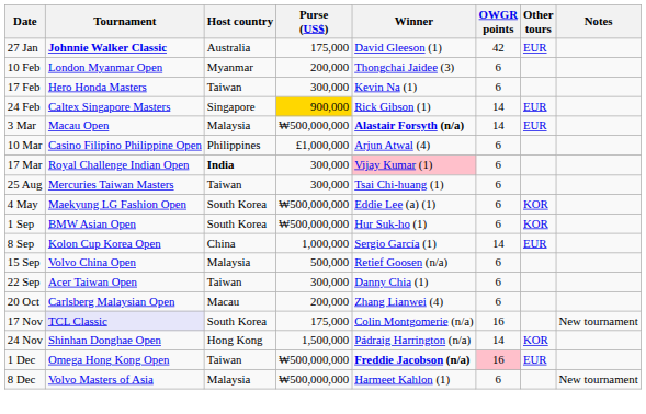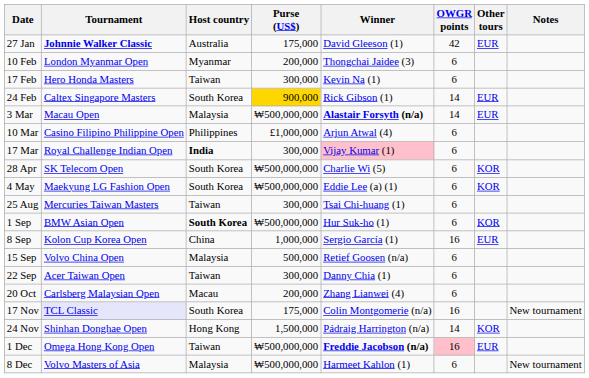 <table class="wikitable" style="font-size:95%">
 <tr>
 <th>Date</th>
 <th>Tournament</th>
 <th>Host country</th>
 <th>Purse<br>(<a href='#'>US$</a>)</th>
 <th>Winner</th>
 <th><a href='#'>OWGR</a><br>points</th>
 <th>Other<br>tours</th>
 <th>Notes</th>
 </tr>
 <tr>
 <td>27 Jan</td>
 <td><strong><a href='#'>Johnnie Walker Classic</a></strong></td>
 <td>Australia</td>
 <td align=right>175,000</td>
 <td> <a href='#'>David Gleeson</a> (1)</td>
 <td align=center>42</td>
 <td><a href='#'>EUR</a></td>
 <td></td>
 </tr>
 <tr>
 <td>10 Feb</td>
 <td><a href='#'>London Myanmar Open</a></td>
 <td>Myanmar</td>
 <td align=right>200,000</td>
 <td> <a href='#'>Thongchai Jaidee</a> (3)</td>
 <td align=center>6</td>
 <td></td>
 <td></td>
 </tr>
 <tr>
 <td>17 Feb</td>
 <td><a href='#'>Hero Honda Masters</a></td>
 <td>Taiwan</td>
 <td align=right>300,000</td>
 <td> <a href='#'>Kevin Na</a> (1)</td>
 <td align=center>6</td>
 <td></td>
 <td></td>
 </tr>
 <tr>
 <td>24 Feb</td>
 <td><a href='#'>Caltex Singapore Masters</a></td>
-<td>Singapore</td>
+<td>South Korea</td>
 <td align=right style="background: gold;">900,000</td>
 <td> <a href='#'>Rick Gibson</a> (1)</td>
 <td align=center>14</td>
 <td><a href='#'>EUR</a></td>
 <td></td>
 </tr>
 <tr>
 <td>3 Mar</td>
 <td><a href='#'>Macau Open</a></td>
 <td>Malaysia</td>
 <td align=right>₩500,000,000</td>
 <td><strong> <a href='#'>Alastair Forsyth</a> (n/a)</strong></td>
 <td align=center>14</td>
 <td><a href='#'>EUR</a></td>
 <td></td>
 </tr>
 <tr>
 <td>10 Mar</td>
 <td><a href='#'>Casino Filipino Philippine Open</a></td>
 <td>Philippines</td>
 <td align=right>£1,000,000</td>
 <td> <a href='#'>Arjun Atwal</a> (4)</td>
 <td align=center>6</td>
 <td></td>
 <td></td>
 </tr>
 <tr>
 <td>17 Mar</td>
 <td><a href='#'>Royal Challenge Indian Open</a></td>
 <td><strong>India</strong></td>
 <td align=right>300,000</td>
 <td style="background: pink;"> <a href='#'>Vijay Kumar</a> (1)</td>
 <td align=center>6</td>
 <td></td>
 <td></td>
 </tr>
 <tr>
-<td>25 Aug</td>
-<td><a href='#'>Mercuries Taiwan Masters</a></td>
-<td>Taiwan</td>
-<td align=right>300,000</td>
-<td> <a href='#'>Tsai Chi-huang</a> (1)</td>
+<td>28 Apr</td>
+<td><a href='#'>SK Telecom Open</a></td>
+<td>South Korea</td>
+<td align=right>₩500,000,000</td>
+<td> <a href='#'>Charlie Wi</a> (5)</td>
 <td align=center>6</td>
-<td></td>
+<td><a href='#'>KOR</a></td>
 <td></td>
 </tr>
 <tr>
 <td>4 May</td>
 <td><a href='#'>Maekyung LG Fashion Open</a></td>
 <td>South Korea</td>
 <td align=right>₩500,000,000</td>
 <td> <a href='#'>Eddie Lee</a> (a) (1)</td>
 <td align=center>6</td>
 <td><a href='#'>KOR</a></td>
 <td></td>
 </tr>
 <tr>
+<td>25 Aug</td>
+<td><a href='#'>Mercuries Taiwan Masters</a></td>
+<td>Taiwan</td>
+<td align=right>300,000</td>
+<td> <a href='#'>Tsai Chi-huang</a> (1)</td>
+<td align=center>6</td>
+<td></td>
+<td></td>
+</tr>
+<tr>
 <td>1 Sep</td>
 <td><a href='#'>BMW Asian Open</a></td>
-<td>South Korea</td>
+<td><strong>South Korea</strong></td>
 <td align=right>₩500,000,000</td>
 <td> <a href='#'>Hur Suk-ho</a> (1)</td>
 <td align=center>6</td>
 <td><a href='#'>KOR</a></td>
 <td></td>
 </tr>
 <tr>
 <td>8 Sep</td>
 <td><a href='#'>Kolon Cup Korea Open</a></td>
 <td>China</td>
 <td align=right>1,000,000</td>
 <td> <a href='#'>Sergio García</a> (1)</td>
-<td align=center>14</td>
+<td align=center>16</td>
 <td><a href='#'>EUR</a></td>
 <td></td>
 </tr>
 <tr>
 <td>15 Sep</td>
 <td><a href='#'>Volvo China Open</a></td>
 <td>Malaysia</td>
 <td align=right>500,000</td>
 <td> <a href='#'>Retief Goosen</a> (n/a)</td>
 <td align=center>6</td>
 <td></td>
 <td></td>
 </tr>
 <tr>
 <td>22 Sep</td>
 <td><a href='#'>Acer Taiwan Open</a></td>
 <td>Taiwan</td>
 <td align=right>300,000</td>
 <td> <a href='#'>Danny Chia</a> (1)</td>
 <td align=center>6</td>
 <td></td>
 <td></td>
 </tr>
 <tr>
 <td>20 Oct</td>
 <td><a href='#'>Carlsberg Malaysian Open</a></td>
 <td>Macau</td>
 <td align=right>200,000</td>
 <td> <a href='#'>Zhang Lianwei</a> (4)</td>
 <td align=center>6</td>
 <td></td>
 <td></td>
 </tr>
 <tr>
 <td>17 Nov</td>
 <td style="background: lavender;"><a href='#'>TCL Classic</a></td>
 <td>South Korea</td>
 <td align=right>175,000</td>
 <td> <a href='#'>Colin Montgomerie</a> (n/a)</td>
 <td align=center>16</td>
 <td></td>
 <td>New tournament</td>
 </tr>
 <tr>
 <td>24 Nov</td>
 <td><a href='#'>Shinhan Donghae Open</a></td>
 <td>Hong Kong</td>
 <td align=right>1,500,000</td>
 <td> <a href='#'>Pádraig Harrington</a> (n/a)</td>
 <td align=center>14</td>
 <td><a href='#'>KOR</a></td>
 <td></td>
 </tr>
 <tr>
 <td>1 Dec</td>
 <td><a href='#'>Omega Hong Kong Open</a></td>
 <td>Taiwan</td>
 <td align=right>₩500,000,000</td>
 <td><strong> <a href='#'>Freddie Jacobson</a> (n/a)</strong></td>
 <td align=center style="background: pink;">16</td>
 <td><a href='#'>EUR</a></td>
 <td></td>
 </tr>
 <tr>
 <td>8 Dec</td>
 <td><a href='#'>Volvo Masters of Asia</a></td>
 <td>Malaysia</td>
 <td align=right>₩500,000,000</td>
 <td> <a href='#'>Harmeet Kahlon</a> (1)</td>
 <td align=center>6</td>
 <td></td>
 <td>New tournament</td>
 </tr>
 </table>
